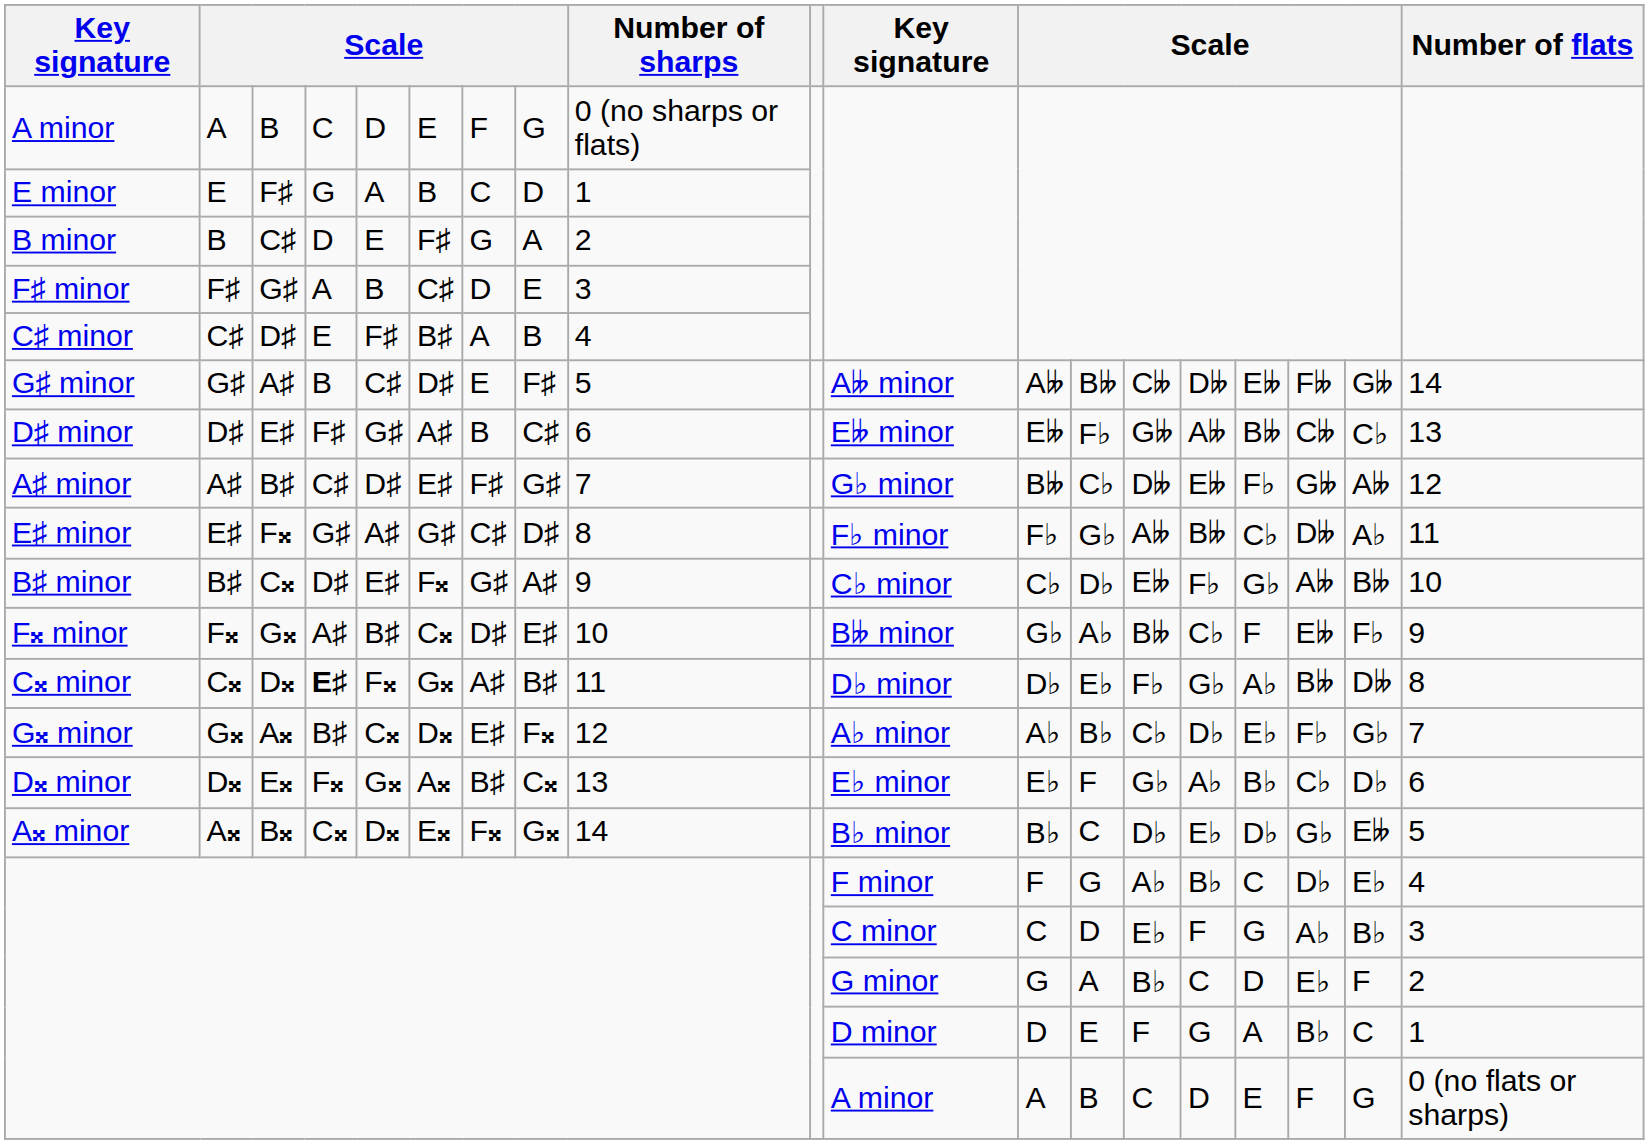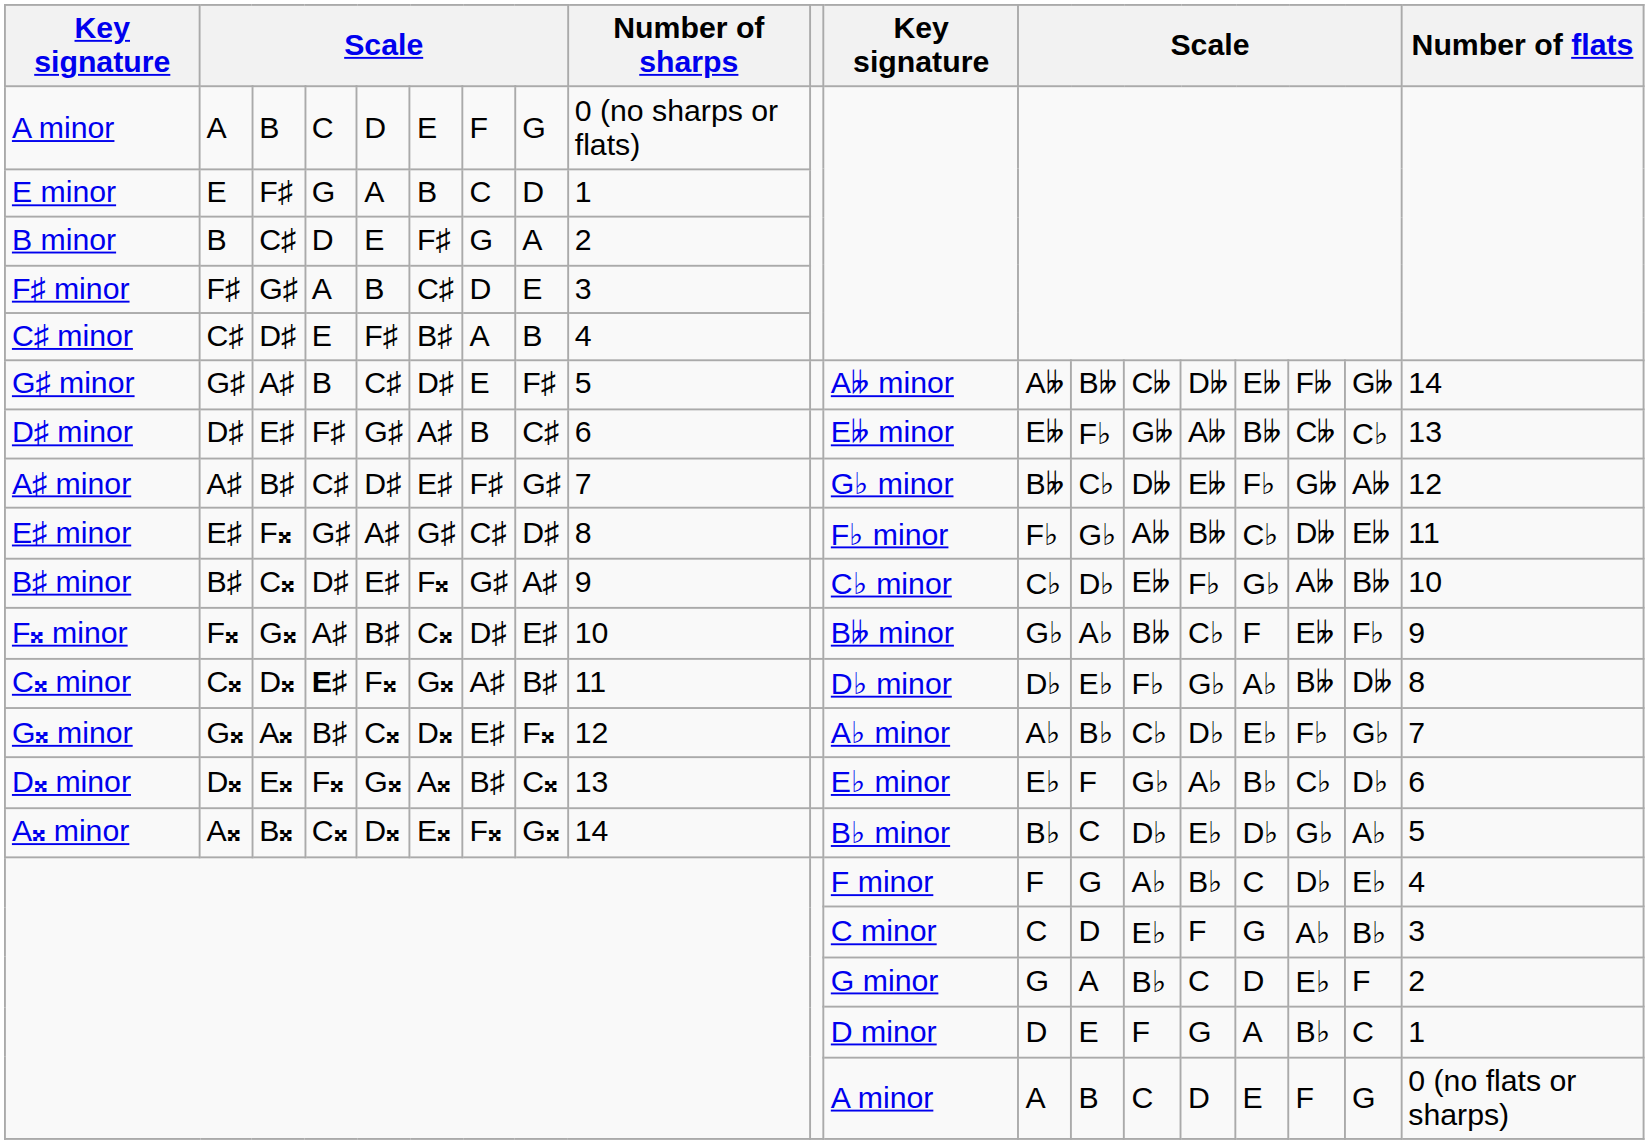 <table class="wikitable">
 <tr>
 <th><a href='#'>Key signature</a></th>
 <th colspan="7"><a href='#'>Scale</a></th>
 <th>Number of <a href='#'>sharps</a></th>
 <th></th>
 <th>Key signature</th>
 <th colspan="7">Scale</th>
 <th>Number of <a href='#'>flats</a></th>
 </tr>
 <tr>
 <td><a href='#'>A minor</a></td>
 <td>A</td>
 <td>B</td>
 <td>C</td>
 <td>D</td>
 <td>E</td>
 <td>F</td>
 <td>G</td>
 <td>0 (no sharps or flats)</td>
 <td rowspan="5"></td>
 <td rowspan="5"></td>
 <td rowspan="5" colspan="7"></td>
 </tr>
 <tr>
 <td><a href='#'>E minor</a></td>
 <td>E</td>
 <td>F♯</td>
 <td>G</td>
 <td>A</td>
 <td>B</td>
 <td>C</td>
 <td>D</td>
 <td>1</td>
 </tr>
 <tr>
 <td><a href='#'>B minor</a></td>
 <td>B</td>
 <td>C♯</td>
 <td>D</td>
 <td>E</td>
 <td>F♯</td>
 <td>G</td>
 <td>A</td>
 <td>2</td>
 </tr>
 <tr>
 <td><a href='#'>F♯ minor</a></td>
 <td>F♯</td>
 <td>G♯</td>
 <td>A</td>
 <td>B</td>
 <td>C♯</td>
 <td>D</td>
 <td>E</td>
 <td>3</td>
 </tr>
 <tr>
 <td><a href='#'>C♯ minor</a></td>
 <td>C♯</td>
 <td>D♯</td>
 <td>E</td>
 <td>F♯</td>
 <td>B♯</td>
 <td>A</td>
 <td>B</td>
 <td>4</td>
 </tr>
 <tr>
 <td><a href='#'>G♯ minor</a></td>
 <td>G♯</td>
 <td>A♯</td>
 <td>B</td>
 <td>C♯</td>
 <td>D♯</td>
 <td>E</td>
 <td>F♯</td>
 <td>5</td>
 <td></td>
 <td><a href='#'>A𝄫 minor</a></td>
 <td>A𝄫</td>
 <td>B𝄫</td>
 <td>C𝄫</td>
 <td>D𝄫</td>
 <td>E𝄫</td>
 <td>F𝄫</td>
 <td>G𝄫</td>
 <td>14</td>
 </tr>
 <tr>
 <td><a href='#'>D♯ minor</a></td>
 <td>D♯</td>
 <td>E♯</td>
 <td>F♯</td>
 <td>G♯</td>
 <td>A♯</td>
 <td>B</td>
 <td>C♯</td>
 <td>6</td>
 <td></td>
 <td><a href='#'>E𝄫 minor</a></td>
 <td>E𝄫</td>
 <td>F♭</td>
 <td>G𝄫</td>
 <td>A𝄫</td>
 <td>B𝄫</td>
 <td>C𝄫</td>
 <td>C♭</td>
 <td>13</td>
 </tr>
 <tr>
 <td><a href='#'>A♯ minor</a></td>
 <td>A♯</td>
 <td>B♯</td>
 <td>C♯</td>
 <td>D♯</td>
 <td>E♯</td>
 <td>F♯</td>
 <td>G♯</td>
 <td>7</td>
 <td></td>
 <td><a href='#'>G♭ minor</a></td>
 <td>B𝄫</td>
 <td>C♭</td>
 <td>D𝄫</td>
 <td>E𝄫</td>
 <td>F♭</td>
 <td>G𝄫</td>
 <td>A𝄫</td>
 <td>12</td>
 </tr>
 <tr>
 <td><a href='#'>E♯ minor</a></td>
 <td>E♯</td>
 <td>F𝄪</td>
 <td>G♯</td>
 <td>A♯</td>
 <td>G♯</td>
 <td>C♯</td>
 <td>D♯</td>
 <td>8</td>
 <td></td>
 <td><a href='#'>F♭ minor</a></td>
 <td>F♭</td>
 <td>G♭</td>
 <td>A𝄫</td>
 <td>B𝄫</td>
 <td>C♭</td>
 <td>D𝄫</td>
-<td>A♭</td>
+<td>E𝄫</td>
 <td>11</td>
 </tr>
 <tr>
 <td><a href='#'>B♯ minor</a></td>
 <td>B♯</td>
 <td>C𝄪</td>
 <td>D♯</td>
 <td>E♯</td>
 <td>F𝄪</td>
 <td>G♯</td>
 <td>A♯</td>
 <td>9</td>
 <td></td>
 <td><a href='#'>C♭ minor</a></td>
 <td>C♭</td>
 <td>D♭</td>
 <td>E𝄫</td>
 <td>F♭</td>
 <td>G♭</td>
 <td>A𝄫</td>
 <td>B𝄫</td>
 <td>10</td>
 </tr>
 <tr>
 <td><a href='#'>F𝄪 minor</a></td>
 <td>F𝄪</td>
 <td>G𝄪</td>
 <td>A♯</td>
 <td>B♯</td>
 <td>C𝄪</td>
 <td>D♯</td>
 <td>E♯</td>
 <td>10</td>
 <td></td>
 <td><a href='#'>B𝄫 minor</a></td>
 <td>G♭</td>
 <td>A♭</td>
 <td>B𝄫</td>
 <td>C♭</td>
 <td>F</td>
 <td>E𝄫</td>
 <td>F♭</td>
 <td>9</td>
 </tr>
 <tr>
 <td><a href='#'>C𝄪 minor</a></td>
 <td>C𝄪</td>
 <td>D𝄪</td>
 <td><strong>E♯</strong></td>
 <td>F𝄪</td>
 <td>G𝄪</td>
 <td>A♯</td>
 <td>B♯</td>
 <td>11</td>
 <td></td>
 <td><a href='#'>D♭ minor</a></td>
 <td>D♭</td>
 <td>E♭</td>
 <td>F♭</td>
 <td>G♭</td>
 <td>A♭</td>
 <td>B𝄫</td>
 <td>D𝄫</td>
 <td>8</td>
 </tr>
 <tr>
 <td><a href='#'>G𝄪 minor</a></td>
 <td>G𝄪</td>
 <td>A𝄪</td>
 <td>B♯</td>
 <td>C𝄪</td>
 <td>D𝄪</td>
 <td>E♯</td>
 <td>F𝄪</td>
 <td>12</td>
 <td></td>
 <td><a href='#'>A♭ minor</a></td>
 <td>A♭</td>
 <td>B♭</td>
 <td>C♭</td>
 <td>D♭</td>
 <td>E♭</td>
 <td>F♭</td>
 <td>G♭</td>
 <td>7</td>
 </tr>
 <tr>
 <td><a href='#'>D𝄪 minor</a></td>
 <td>D𝄪</td>
 <td>E𝄪</td>
 <td>F𝄪</td>
 <td>G𝄪</td>
 <td>A𝄪</td>
 <td>B♯</td>
 <td>C𝄪</td>
 <td>13</td>
 <td></td>
 <td><a href='#'>E♭ minor</a></td>
 <td>E♭</td>
 <td>F</td>
 <td>G♭</td>
 <td>A♭</td>
 <td>B♭</td>
 <td>C♭</td>
 <td>D♭</td>
 <td>6</td>
 </tr>
 <tr>
 <td><a href='#'>A𝄪 minor</a></td>
 <td>A𝄪</td>
 <td>B𝄪</td>
 <td>C𝄪</td>
 <td>D𝄪</td>
 <td>E𝄪</td>
 <td>F𝄪</td>
 <td>G𝄪</td>
 <td>14</td>
 <td></td>
 <td><a href='#'>B♭ minor</a></td>
 <td>B♭</td>
 <td>C</td>
 <td>D♭</td>
 <td>E♭</td>
 <td>D♭</td>
 <td>G♭</td>
-<td>E𝄫</td>
+<td>A♭</td>
 <td>5</td>
 </tr>
 <tr>
 <td colspan="9" rowspan="5"></td>
 <td rowspan="5"></td>
 <td><a href='#'>F minor</a></td>
 <td>F</td>
 <td>G</td>
 <td>A♭</td>
 <td>B♭</td>
 <td>C</td>
 <td>D♭</td>
 <td>E♭</td>
 <td>4</td>
 </tr>
 <tr>
 <td><a href='#'>C minor</a></td>
 <td>C</td>
 <td>D</td>
 <td>E♭</td>
 <td>F</td>
 <td>G</td>
 <td>A♭</td>
 <td>B♭</td>
 <td>3</td>
 </tr>
 <tr>
 <td><a href='#'>G minor</a></td>
 <td>G</td>
 <td>A</td>
 <td>B♭</td>
 <td>C</td>
 <td>D</td>
 <td>E♭</td>
 <td>F</td>
 <td>2</td>
 </tr>
 <tr>
 <td><a href='#'>D minor</a></td>
 <td>D</td>
 <td>E</td>
 <td>F</td>
 <td>G</td>
 <td>A</td>
 <td>B♭</td>
 <td>C</td>
 <td>1</td>
 </tr>
 <tr>
 <td><a href='#'>A minor</a></td>
 <td>A</td>
 <td>B</td>
 <td>C</td>
 <td>D</td>
 <td>E</td>
 <td>F</td>
 <td>G</td>
 <td>0  (no flats or sharps)</td>
 </tr>
 </table>
